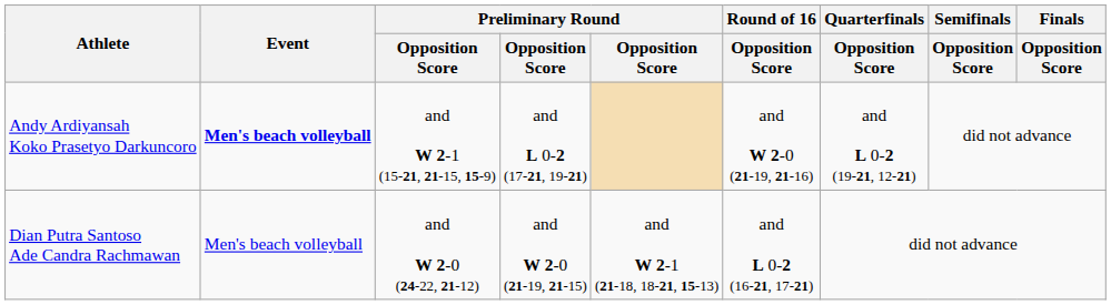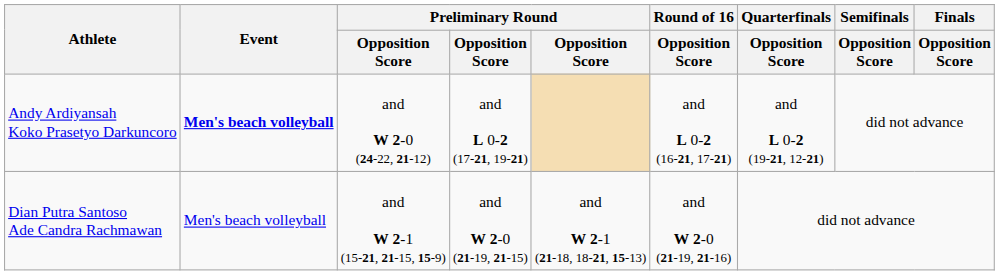 <table class="wikitable" border="1" style="font-size:90%">
 <tr>
 <th rowspan=2>Athlete</th>
 <th rowspan=2>Event</th>
 <th colspan=3>Preliminary Round</th>
 <th>Round of 16</th>
 <th>Quarterfinals</th>
 <th>Semifinals</th>
 <th>Finals</th>
 </tr>
 <tr>
 <th>Opposition<br>Score</th>
 <th>Opposition<br>Score</th>
 <th>Opposition<br>Score</th>
 <th>Opposition<br>Score</th>
 <th>Opposition<br>Score</th>
 <th>Opposition<br>Score</th>
 <th>Opposition<br>Score</th>
 </tr>
 <tr>
 <td><a href='#'>Andy Ardiyansah</a> <br> <a href='#'>Koko Prasetyo Darkuncoro</a></td>
 <td><strong><a href='#'>Men's beach volleyball</a></strong></td>
-<td align=center><br>and<br><br><strong>W</strong> <strong>2</strong>-1<br><small>(15-<strong>21</strong>, <strong>21</strong>-15, <strong>15</strong>-9)</small></td>
+<td align=center><br>and<br><br><strong>W</strong> <strong>2</strong>-0<br><small>(<strong>24</strong>-22, <strong>21</strong>-12)</small></td>
 <td align=center><br>and<br><br><strong>L</strong> 0-<strong>2</strong><br><small>(17-<strong>21</strong>, 19-<strong>21</strong>)</small></td>
 <td style="background:wheat;"></td>
-<td align=center><br>and<br><br><strong>W</strong> <strong>2</strong>-0<br><small>(<strong>21</strong>-19, <strong>21</strong>-16)</small></td>
+<td align=center><br>and<br><br><strong>L</strong> 0-<strong>2</strong><br><small>(16-<strong>21</strong>, 17-<strong>21</strong>)</small></td>
 <td align=center><br>and<br><br><strong>L</strong> 0-<strong>2</strong><br><small>(19-<strong>21</strong>, 12-<strong>21</strong>)</small></td>
 <td align=center colspan="7">did not advance</td>
 </tr>
 <tr>
 <td><a href='#'>Dian Putra Santoso</a> <br> <a href='#'>Ade Candra Rachmawan</a></td>
 <td><a href='#'>Men's beach volleyball</a></td>
-<td align=center><br>and<br><br><strong>W</strong> <strong>2</strong>-0<br><small>(<strong>24</strong>-22, <strong>21</strong>-12)</small></td>
+<td align=center><br>and<br><br><strong>W</strong> <strong>2</strong>-1<br><small>(15-<strong>21</strong>, <strong>21</strong>-15, <strong>15</strong>-9)</small></td>
 <td align=center><br>and<br><br><strong>W</strong> <strong>2</strong>-0<br><small>(<strong>21</strong>-19, <strong>21</strong>-15)</small></td>
 <td align=center><br>and<br><br><strong>W</strong> <strong>2</strong>-1<br><small>(<strong>21</strong>-18, 18-<strong>21</strong>, <strong>15</strong>-13)</small></td>
-<td align=center><br>and<br><br><strong>L</strong> 0-<strong>2</strong><br><small>(16-<strong>21</strong>, 17-<strong>21</strong>)</small></td>
+<td align=center><br>and<br><br><strong>W</strong> <strong>2</strong>-0<br><small>(<strong>21</strong>-19, <strong>21</strong>-16)</small></td>
 <td align=center colspan="7">did not advance</td>
 </tr>
 </table>
